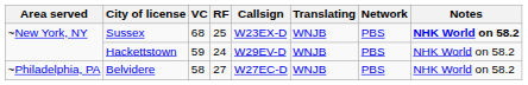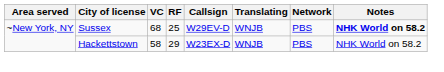 <table class="sortable wikitable" style="margin: 1em 1em 1em 0; background: #f9f9f9;">
 <tr>
 <th>Area served</th>
 <th>City of license</th>
 <th>VC</th>
 <th>RF</th>
 <th>Callsign</th>
 <th>Translating</th>
 <th>Network</th>
 <th class="unsortable">Notes</th>
 </tr>
 <tr style="vertical-align: top; text-align: left;">
 <td colspan="1" rowspan="2">~<a href='#'>New York, NY</a></td>
 <td><a href='#'>Sussex</a></td>
 <td>68</td>
 <td>25</td>
-<td><a href='#'>W23EX-D</a></td>
+<td><a href='#'>W29EV-D</a></td>
 <td><a href='#'>WNJB</a></td>
 <td><a href='#'>PBS</a></td>
 <td><strong><a href='#'>NHK World</a> on 58.2</strong></td>
 </tr>
 <tr style="vertical-align: top; text-align: left;">
 <td><a href='#'>Hackettstown</a></td>
-<td>59</td>
-<td>24</td>
-<td><a href='#'>W29EV-D</a></td>
-<td><a href='#'>WNJB</a></td>
-<td><a href='#'>PBS</a></td>
-<td><a href='#'>NHK World</a> on 58.2</td>
-</tr>
-<tr style="vertical-align: top; text-align: left;">
-<td>~<a href='#'>Philadelphia, PA</a></td>
-<td><a href='#'>Belvidere</a></td>
 <td>58</td>
-<td>27</td>
-<td><a href='#'>W27EC-D</a></td>
+<td>29</td>
+<td><a href='#'>W23EX-D</a></td>
 <td><a href='#'>WNJB</a></td>
 <td><a href='#'>PBS</a></td>
 <td><a href='#'>NHK World</a> on 58.2</td>
 </tr>
 </table>
